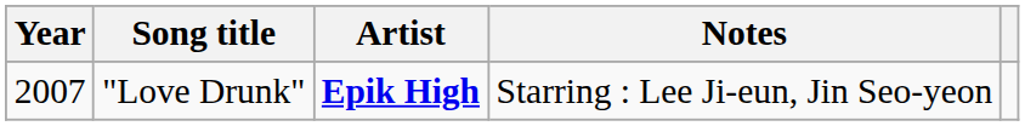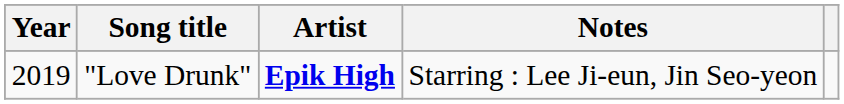 <table class="wikitable sortable">
 <tr>
 <th scope="col">Year</th>
 <th scope="col">Song title</th>
 <th scope="col">Artist</th>
 <th scope="col">Notes</th>
 <th scope="col"></th>
 </tr>
 <tr>
-<td>2007</td>
+<td>2019</td>
 <td>"Love Drunk"</td>
 <td><strong><a href='#'>Epik High</a></strong></td>
 <td>Starring : Lee Ji-eun, Jin Seo-yeon</td>
 <td style="text-align:center"></td>
 </tr>
 </table>
